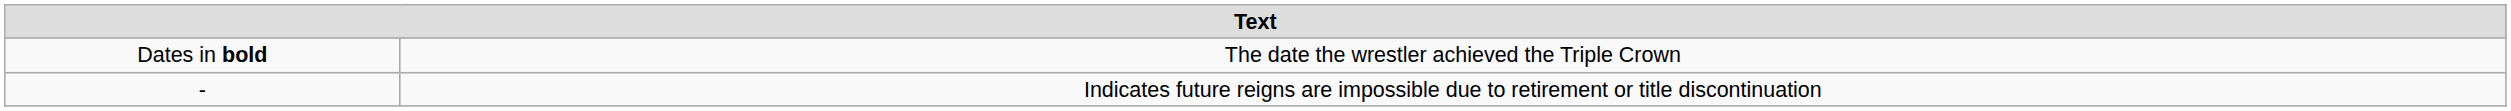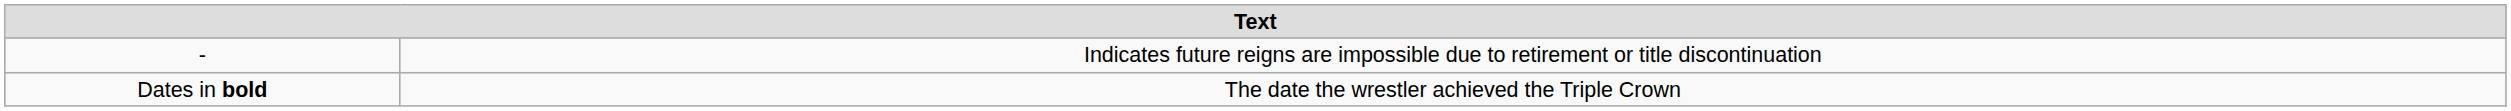 <table class="wikitable" style="width:100%; font-size:85%; text-align:center;">
 <tr>
 <th style="background:#ddd;" colspan="2">Text</th>
 </tr>
 <tr>
+<td>-</td>
+<td>Indicates future reigns are impossible due to retirement or title discontinuation</td>
+</tr>
+<tr>
 <td>Dates in <strong>bold</strong></td>
 <td>The date the wrestler achieved the Triple Crown</td>
 </tr>
-<tr>
-<td>-</td>
-<td>Indicates future reigns are impossible due to retirement or title discontinuation</td>
-</tr>
 </table>
